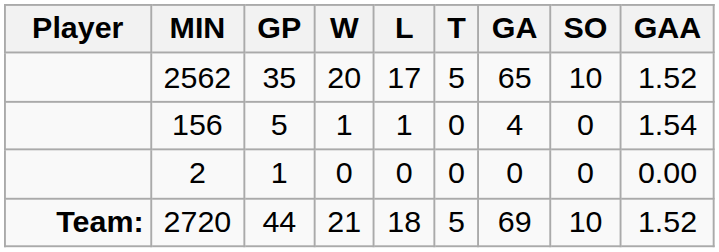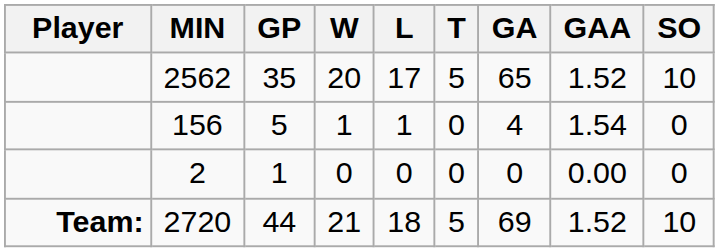 <table class="wikitable sortable" width="60%">
 <tr>
 <th bgcolor="#DDDDFF" width="10%">Player</th>
 <th width="3%" bgcolor="#DDDDFF" title="Minutes played">MIN</th>
 <th width="3%" bgcolor="#DDDDFF" title="Games played in">GP</th>
 <th width="3%" bgcolor="#DDDDFF" title="Wins">W</th>
 <th width="3%" bgcolor="#DDDDFF"title="Losses">L</th>
 <th width="3%" bgcolor="#DDDDFF" title="Ties">T</th>
 <th width="3%" bgcolor="#DDDDFF" title="Goals against">GA</th>
+<th width="3%" bgcolor="#DDDDFF" title="Goals against average">GAA</th>
 <th width="3%" bgcolor="#DDDDFF"title="Shut-outs">SO</th>
-<th width="3%" bgcolor="#DDDDFF" title="Goals against average">GAA</th>
 </tr>
 <tr align="center">
 <td align="right"></td>
 <td>2562</td>
 <td>35</td>
 <td>20</td>
 <td>17</td>
 <td>5</td>
 <td>65</td>
+<td>1.52</td>
 <td>10</td>
-<td>1.52</td>
 </tr>
 <tr align="center">
 <td align="right"></td>
 <td>156</td>
 <td>5</td>
 <td>1</td>
 <td>1</td>
 <td>0</td>
 <td>4</td>
+<td>1.54</td>
 <td>0</td>
-<td>1.54</td>
 </tr>
 <tr align="center">
 <td align="right"></td>
 <td>2</td>
 <td>1</td>
 <td>0</td>
 <td>0</td>
 <td>0</td>
 <td>0</td>
+<td>0.00</td>
 <td>0</td>
-<td>0.00</td>
 </tr>
 <tr align="center">
 <td align="right"><strong>Team:</strong></td>
 <td>2720</td>
 <td>44</td>
 <td>21</td>
 <td>18</td>
 <td>5</td>
 <td>69</td>
+<td>1.52</td>
 <td>10</td>
-<td>1.52</td>
 </tr>
 </table>
